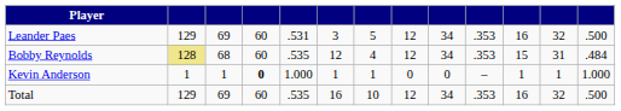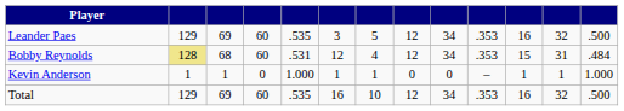 <table class="wikitable" style="text-align:center">
 <tr>
 <th style="background:navy; color:#fff" width="200px">Player</th>
 <th style="background:navy; color:#fff" width="40px"></th>
 <th style="background:navy; color:#fff" width="40px"></th>
 <th style="background:navy; color:#fff" width="40px"></th>
 <th style="background:navy; color:#fff" width="40px"></th>
 <th style="background:navy; color:#fff" width="40px"></th>
 <th style="background:navy; color:#fff" width="40px"></th>
 <th style="background:navy; color:#fff" width="40px"></th>
 <th style="background:navy; color:#fff" width="40px"></th>
 <th style="background:navy; color:#fff" width="40px"></th>
 <th style="background:navy; color:#fff" width="40px"></th>
 <th style="background:navy; color:#fff" width="40px"></th>
 <th style="background:navy; color:#fff" width="40px"></th>
 </tr>
 <tr>
 <td style="text-align:left"><a href='#'>Leander Paes</a></td>
 <td>129</td>
 <td>69</td>
 <td>60</td>
-<td>.531</td>
+<td>.535</td>
 <td>3</td>
 <td>5</td>
 <td>12</td>
 <td>34</td>
 <td>.353</td>
 <td>16</td>
 <td>32</td>
 <td>.500</td>
 </tr>
 <tr>
 <td style="text-align:left"><a href='#'>Bobby Reynolds</a></td>
 <td style="background: khaki;">128</td>
 <td>68</td>
 <td>60</td>
-<td>.535</td>
+<td>.531</td>
 <td>12</td>
 <td>4</td>
 <td>12</td>
 <td>34</td>
 <td>.353</td>
 <td>15</td>
 <td>31</td>
 <td>.484</td>
 </tr>
 <tr>
 <td style="text-align:left"><a href='#'>Kevin Anderson</a></td>
 <td>1</td>
 <td>1</td>
-<td><strong>0</strong></td>
+<td>0</td>
 <td>1.000</td>
 <td>1</td>
 <td>1</td>
 <td>0</td>
 <td>0</td>
 <td>–</td>
 <td>1</td>
 <td>1</td>
 <td>1.000</td>
 </tr>
 <tr>
 <td style="text-align:left">Total</td>
 <td>129</td>
 <td>69</td>
 <td>60</td>
 <td>.535</td>
 <td>16</td>
 <td>10</td>
 <td>12</td>
 <td>34</td>
 <td>.353</td>
 <td>16</td>
 <td>32</td>
 <td>.500</td>
 </tr>
 </table>
